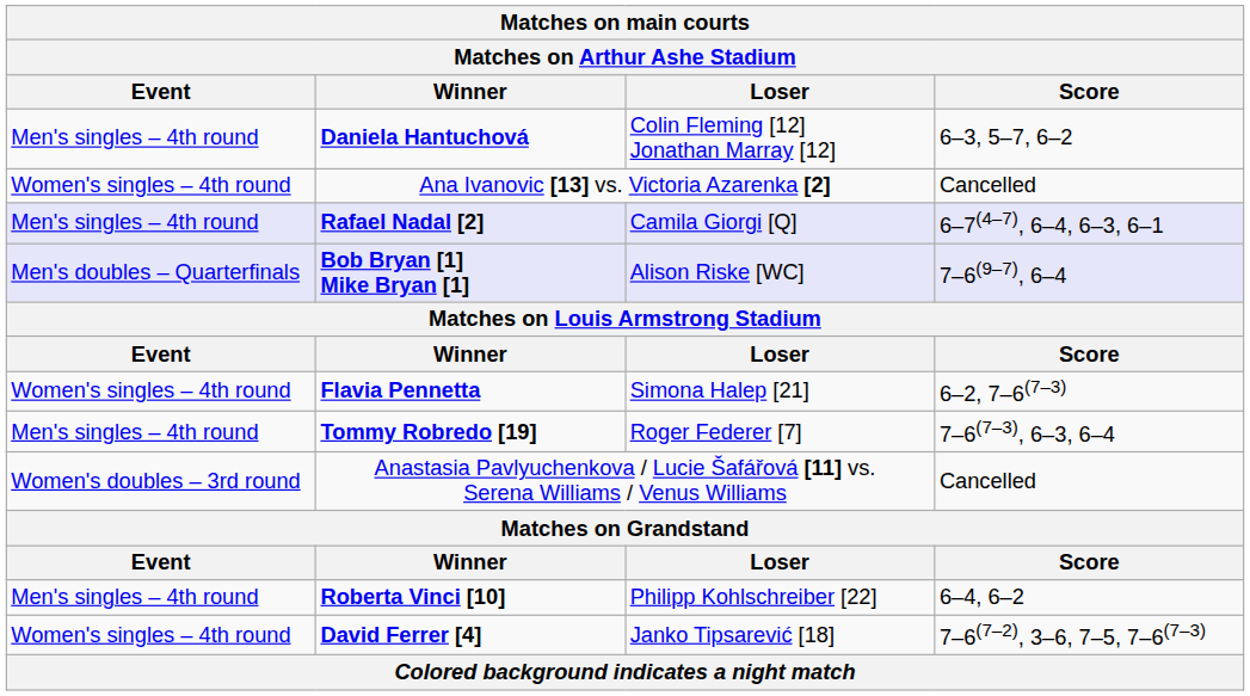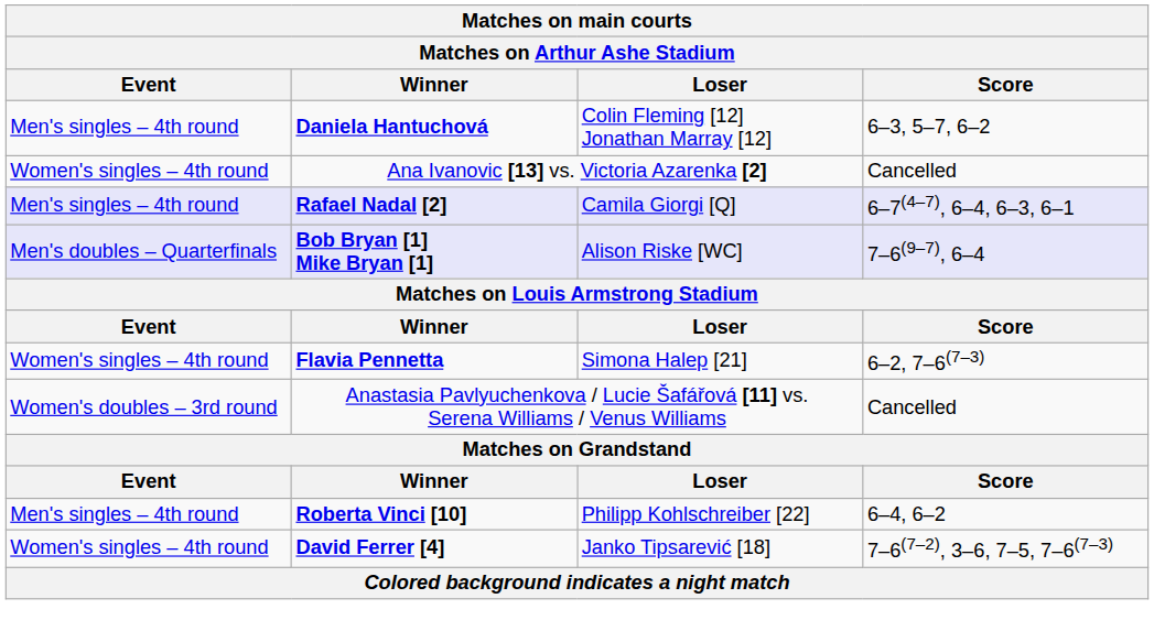 <table class="wikitable collapsible uncollapsed" style="margin:auto;">
 <tr>
 <th colspan="4" style="white-space:nowrap;">Matches on main courts</th>
 </tr>
 <tr>
 <th colspan="4"><strong>Matches on <a href='#'>Arthur Ashe Stadium</a></strong></th>
 </tr>
 <tr>
 <th style="width:220px;">Event</th>
 <th style="width:220px;">Winner</th>
 <th style="width:220px;">Loser</th>
 <th style="width:220px;">Score</th>
 </tr>
 <tr>
 <td><a href='#'>Men's singles – 4th round</a></td>
 <td> <strong><a href='#'>Daniela Hantuchová</a></strong></td>
 <td> <a href='#'>Colin Fleming</a> [12] <br>  <a href='#'>Jonathan Marray</a> [12]</td>
 <td>6–3, 5–7, 6–2</td>
 </tr>
 <tr>
 <td><a href='#'>Women's singles – 4th round</a></td>
 <td style="text-align:center;" colspan="2"> <a href='#'>Ana Ivanovic</a> <strong>[13]</strong> vs.  <a href='#'>Victoria Azarenka</a> <strong>[2]</strong></td>
 <td>Cancelled</td>
 </tr>
 <tr style="background:lavender;">
 <td><a href='#'>Men's singles – 4th round</a></td>
 <td> <strong><a href='#'>Rafael Nadal</a> [2]</strong></td>
 <td> <a href='#'>Camila Giorgi</a> [Q]</td>
 <td>6–7<sup>(4–7)</sup>, 6–4, 6–3, 6–1</td>
 </tr>
 <tr style="background:lavender;">
 <td><a href='#'>Men's doubles – Quarterfinals</a></td>
 <td> <strong><a href='#'>Bob Bryan</a> [1] <br>  <a href='#'>Mike Bryan</a> [1]</strong></td>
 <td> <a href='#'>Alison Riske</a> [WC]</td>
 <td>7–6<sup>(9–7)</sup>, 6–4</td>
 </tr>
 <tr>
 <th colspan="4"><strong>Matches on <a href='#'>Louis Armstrong Stadium</a></strong></th>
 </tr>
 <tr>
 <th style="width:220px;">Event</th>
 <th style="width:220px;">Winner</th>
 <th style="width:220px;">Loser</th>
 <th style="width:220px;">Score</th>
 </tr>
 <tr>
 <td><a href='#'>Women's singles – 4th round</a></td>
 <td> <strong><a href='#'>Flavia Pennetta</a></strong></td>
 <td> <a href='#'>Simona Halep</a> [21]</td>
 <td>6–2, 7–6<sup>(7–3)</sup></td>
 </tr>
 <tr>
-<td><a href='#'>Men's singles – 4th round</a></td>
-<td> <strong><a href='#'>Tommy Robredo</a> [19]</strong></td>
-<td> <a href='#'>Roger Federer</a> [7]</td>
-<td>7–6<sup>(7–3)</sup>, 6–3, 6–4</td>
-</tr>
-<tr>
 <td><a href='#'>Women's doubles – 3rd round</a></td>
 <td style="text-align:center;" colspan="2"> <a href='#'>Anastasia Pavlyuchenkova</a> /  <a href='#'>Lucie Šafářová</a> <strong>[11]</strong> vs.<br>  <a href='#'>Serena Williams</a> /  <a href='#'>Venus Williams</a></td>
 <td>Cancelled</td>
 </tr>
 <tr>
 <th colspan="4"><strong>Matches on Grandstand</strong></th>
 </tr>
 <tr>
 <th style="width:220px;">Event</th>
 <th style="width:220px;">Winner</th>
 <th style="width:220px;">Loser</th>
 <th style="width:220px;">Score</th>
 </tr>
 <tr>
 <td><a href='#'>Men's singles – 4th round</a></td>
 <td> <strong><a href='#'>Roberta Vinci</a> [10]</strong></td>
 <td> <a href='#'>Philipp Kohlschreiber</a> [22]</td>
 <td>6–4, 6–2</td>
 </tr>
 <tr>
 <td><a href='#'>Women's singles – 4th round</a></td>
 <td> <strong><a href='#'>David Ferrer</a> [4]</strong></td>
 <td> <a href='#'>Janko Tipsarević</a> [18]</td>
 <td>7–6<sup>(7–2)</sup>, 3–6, 7–5, 7–6<sup>(7–3)</sup></td>
 </tr>
 <tr>
 <th colspan="4"><em>Colored background indicates a night match</em></th>
 </tr>
 </table>
